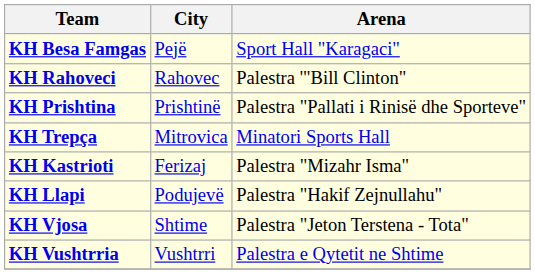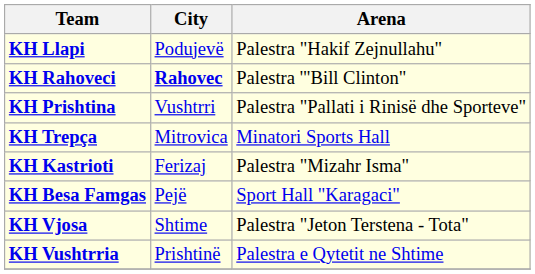 <table class="wikitable sortable">
 <tr>
 <th>Team</th>
 <th>City</th>
 <th>Arena</th>
 </tr>
 <tr bgcolor=ffffe0>
-<td><strong><a href='#'>KH Besa Famgas</a></strong></td>
-<td><a href='#'>Pejë</a></td>
-<td><a href='#'>Sport Hall "Karagaci"</a></td>
+<td><strong><a href='#'>KH Llapi</a></strong></td>
+<td><a href='#'>Podujevë</a></td>
+<td>Palestra "Hakif Zejnullahu"</td>
 </tr>
 <tr bgcolor=ffffe0>
 <td><strong><a href='#'>KH Rahoveci</a></strong></td>
-<td><a href='#'>Rahovec</a></td>
+<td><strong><a href='#'>Rahovec</a></strong></td>
 <td>Palestra '"Bill Clinton"</td>
 </tr>
 <tr bgcolor=ffffe0>
 <td><strong><a href='#'>KH Prishtina</a></strong></td>
-<td><a href='#'>Prishtinë</a></td>
+<td><a href='#'>Vushtrri</a></td>
 <td>Palestra "Pallati i Rinisë dhe Sporteve"</td>
 </tr>
 <tr bgcolor=ffffe0>
 <td><strong><a href='#'>KH Trepça</a></strong></td>
 <td><a href='#'>Mitrovica</a></td>
 <td><a href='#'>Minatori Sports Hall</a></td>
 </tr>
 <tr bgcolor=ffffe0>
 <td><strong><a href='#'>KH Kastrioti</a></strong></td>
 <td><a href='#'>Ferizaj</a></td>
 <td>Palestra "Mizahr Isma"</td>
 </tr>
 <tr bgcolor=ffffe0>
-<td><strong><a href='#'>KH Llapi</a></strong></td>
-<td><a href='#'>Podujevë</a></td>
-<td>Palestra "Hakif Zejnullahu"</td>
+<td><strong><a href='#'>KH Besa Famgas</a></strong></td>
+<td><a href='#'>Pejë</a></td>
+<td><a href='#'>Sport Hall "Karagaci"</a></td>
 </tr>
 <tr bgcolor=ffffe0>
 <td><strong><a href='#'>KH Vjosa</a></strong></td>
 <td><a href='#'>Shtime</a></td>
 <td>Palestra "Jeton Terstena - Tota"</td>
 </tr>
 <tr bgcolor=ffffe0>
 <td><strong><a href='#'>KH Vushtrria</a></strong></td>
-<td><a href='#'>Vushtrri</a></td>
+<td><a href='#'>Prishtinë</a></td>
 <td><a href='#'>Palestra e Qytetit ne Shtime</a></td>
 </tr>
 <tr bgcolor=ffffe0>
 </tr>
 </table>
